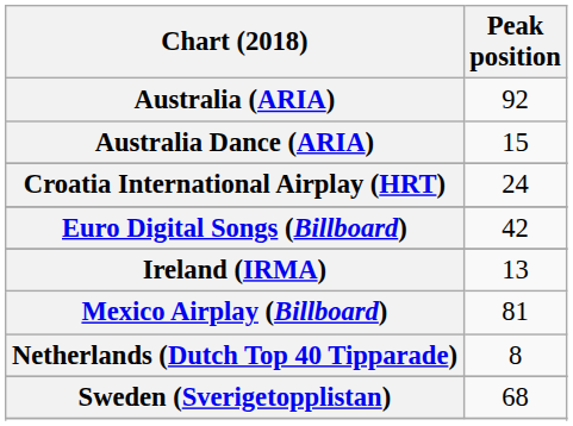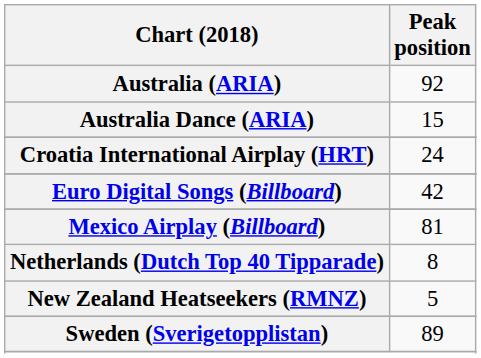 <table class="wikitable sortable plainrowheaders" style="text-align:center">
 <tr>
 <th scope="col">Chart (2018)</th>
 <th scope="col">Peak<br> position</th>
 </tr>
 <tr>
 <th scope="row">Australia (<a href='#'>ARIA</a>)</th>
 <td>92</td>
 </tr>
 <tr>
 <th scope="row">Australia Dance (<a href='#'>ARIA</a>)</th>
 <td>15</td>
 </tr>
 <tr>
 </tr>
 <tr>
 </tr>
 <tr>
 <th scope="row">Croatia International Airplay (<a href='#'>HRT</a>)</th>
 <td>24</td>
 </tr>
 <tr>
 </tr>
 <tr>
 <th scope="row"><a href='#'>Euro Digital Songs</a> (<em><a href='#'>Billboard</a></em>)</th>
 <td>42</td>
 </tr>
 <tr>
 </tr>
 <tr>
 </tr>
 <tr>
 </tr>
 <tr>
-<th scope="row">Ireland (<a href='#'>IRMA</a>)</th>
-<td>13</td>
-</tr>
-<tr>
 <th scope="row"><a href='#'>Mexico Airplay</a> (<em><a href='#'>Billboard</a></em>)</th>
 <td>81</td>
 </tr>
 <tr>
 <th scope="row">Netherlands (<a href='#'>Dutch Top 40 Tipparade</a>)</th>
 <td>8</td>
+</tr>
+<tr>
+<th scope="row">New Zealand Heatseekers (<a href='#'>RMNZ</a>)</th>
+<td>5</td>
 </tr>
 <tr>
 </tr>
 <tr>
 </tr>
 <tr>
 </tr>
 <tr>
 </tr>
 <tr>
 <th scope="row">Sweden (<a href='#'>Sverigetopplistan</a>)</th>
-<td>68</td>
+<td>89</td>
 </tr>
 <tr>
 </tr>
 <tr>
 </tr>
 <tr>
 </tr>
 </table>
